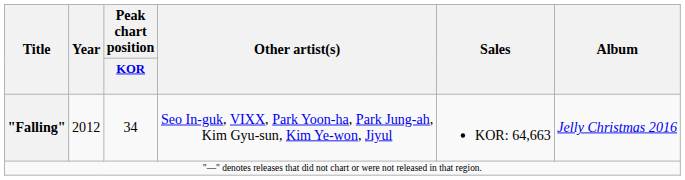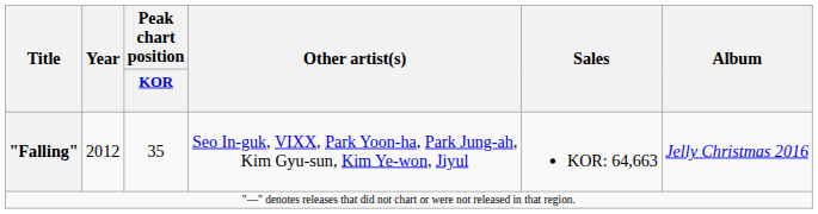 <table class="wikitable plainrowheaders" style="text-align:center;">
 <tr>
 <th scope="col" rowspan="2">Title</th>
 <th scope="col" rowspan="2">Year</th>
 <th scope="col" colspan="1">Peak<br>chart<br>position</th>
 <th scope="col" rowspan="2">Other artist(s)</th>
 <th scope="col" rowspan="2">Sales<br></th>
 <th scope="col" rowspan="2">Album</th>
 </tr>
 <tr>
 <th style="width:3em;font-size:90%"><a href='#'>KOR</a><br><br></th>
 </tr>
 <tr>
 <th scope="row">"Falling"<br></th>
 <td>2012</td>
-<td>34</td>
+<td>35</td>
 <td><a href='#'>Seo In-guk</a>, <a href='#'>VIXX</a>, <a href='#'>Park Yoon-ha</a>, <a href='#'>Park Jung-ah</a>,<br>Kim Gyu-sun, <a href='#'>Kim Ye-won</a>, <a href='#'>Jiyul</a></td>
 <td><br><ul><li>KOR: 64,663</li></ul></td>
 <td><em><a href='#'>Jelly Christmas 2016</a></em></td>
 </tr>
 <tr>
 <td colspan="7" style="font-size:8pt;">"—" denotes releases that did not chart or were not released in that region.</td>
 </tr>
 </table>
